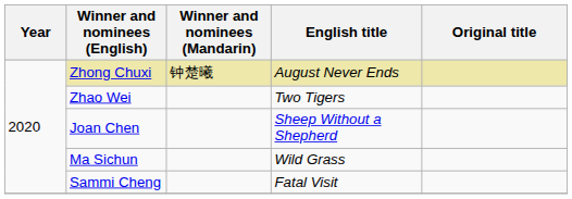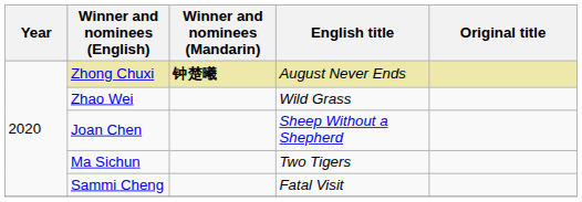 <table class="wikitable" style="width:100%;">
 <tr style="background:#bebebe">
 <th width="100"><strong>Year</strong></th>
 <th width="150"><strong>Winner and nominees<br>(English)</strong></th>
 <th width="150"><strong>Winner and nominees<br>(Mandarin)</strong></th>
 <th width="300"><strong>English title</strong></th>
 <th width="300"><strong>Original title</strong></th>
 </tr>
 <tr>
 <td rowspan="5">2020</td>
 <td style="background:#EEE8AA;"><a href='#'>Zhong Chuxi</a></td>
-<td style="background:#EEE8AA;">钟楚曦</td>
+<td style="background:#EEE8AA;"><strong>钟楚曦</strong></td>
 <td style="background:#EEE8AA;"><em>August Never Ends</em></td>
 <td style="background:#EEE8AA;"></td>
 </tr>
 <tr>
 <td><a href='#'>Zhao Wei</a></td>
 <td></td>
-<td><em>Two Tigers</em></td>
+<td><em>Wild Grass </em></td>
 <td></td>
 </tr>
 <tr>
 <td><a href='#'>Joan Chen</a></td>
 <td></td>
 <td><em><a href='#'>Sheep Without a Shepherd</a></em></td>
 <td></td>
 </tr>
 <tr>
 <td><a href='#'>Ma Sichun</a></td>
 <td></td>
-<td><em>Wild Grass </em></td>
+<td><em>Two Tigers</em></td>
 <td></td>
 </tr>
 <tr>
 <td><a href='#'>Sammi Cheng</a></td>
 <td></td>
 <td><em> Fatal Visit</em></td>
 <td></td>
 </tr>
 <tr>
 </tr>
 </table>
